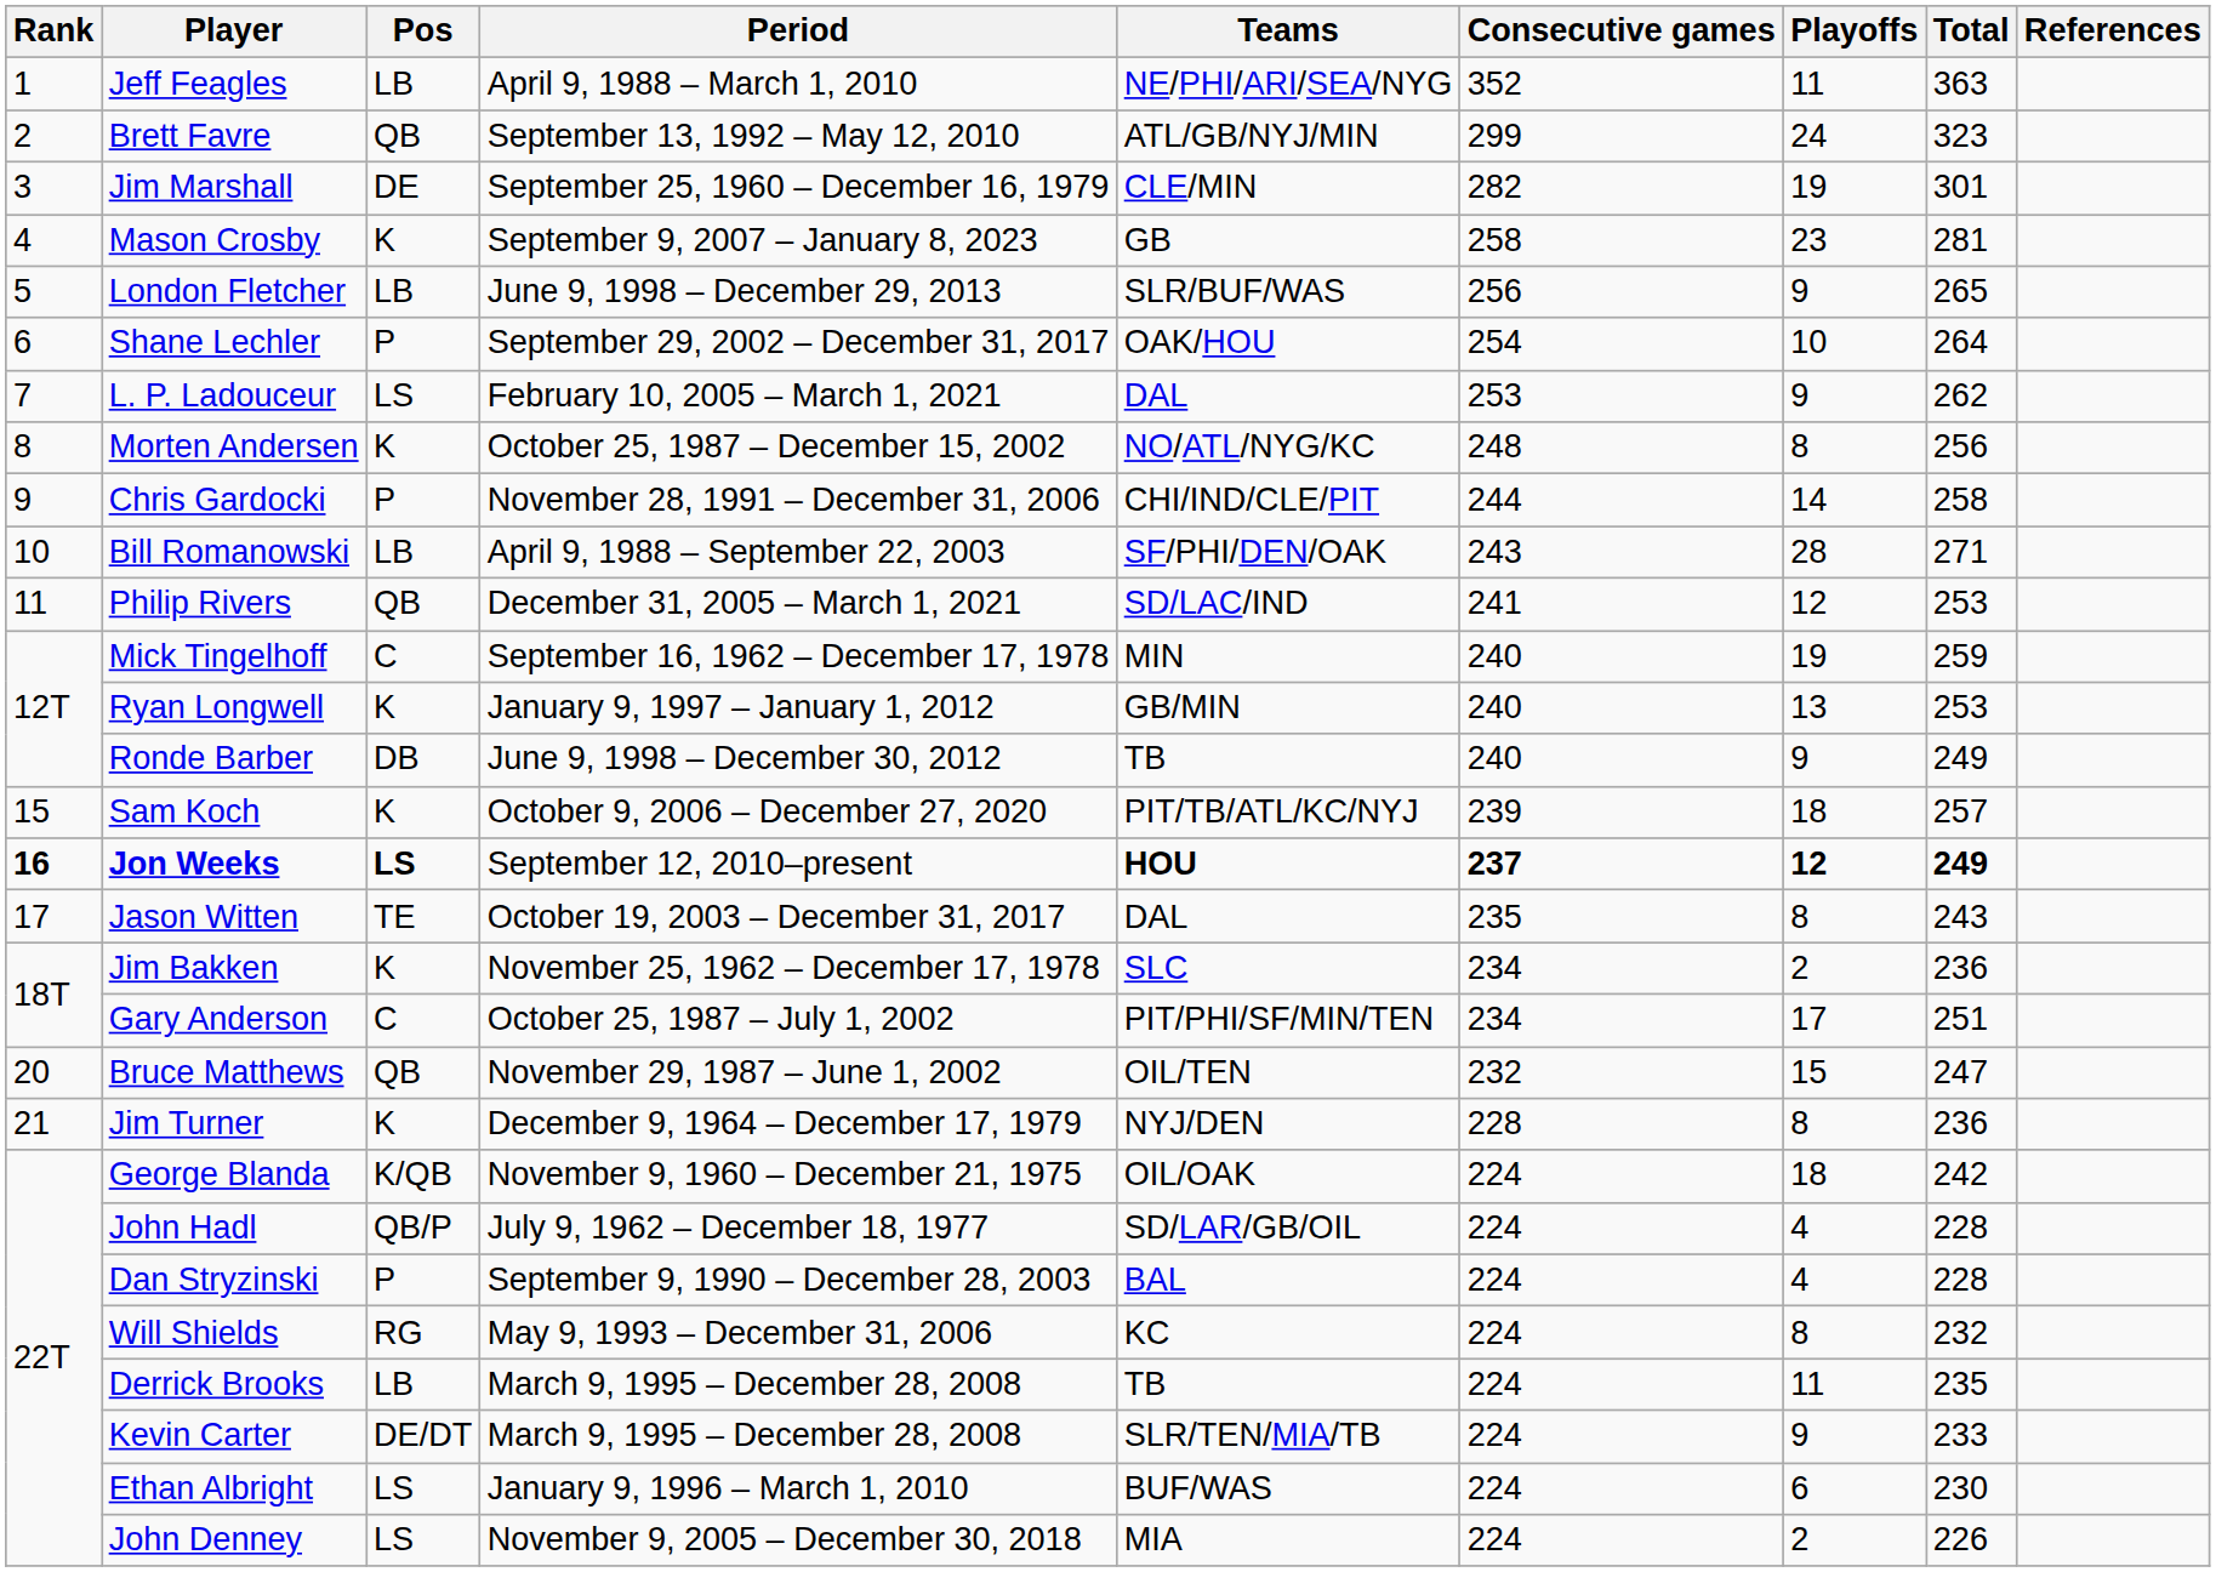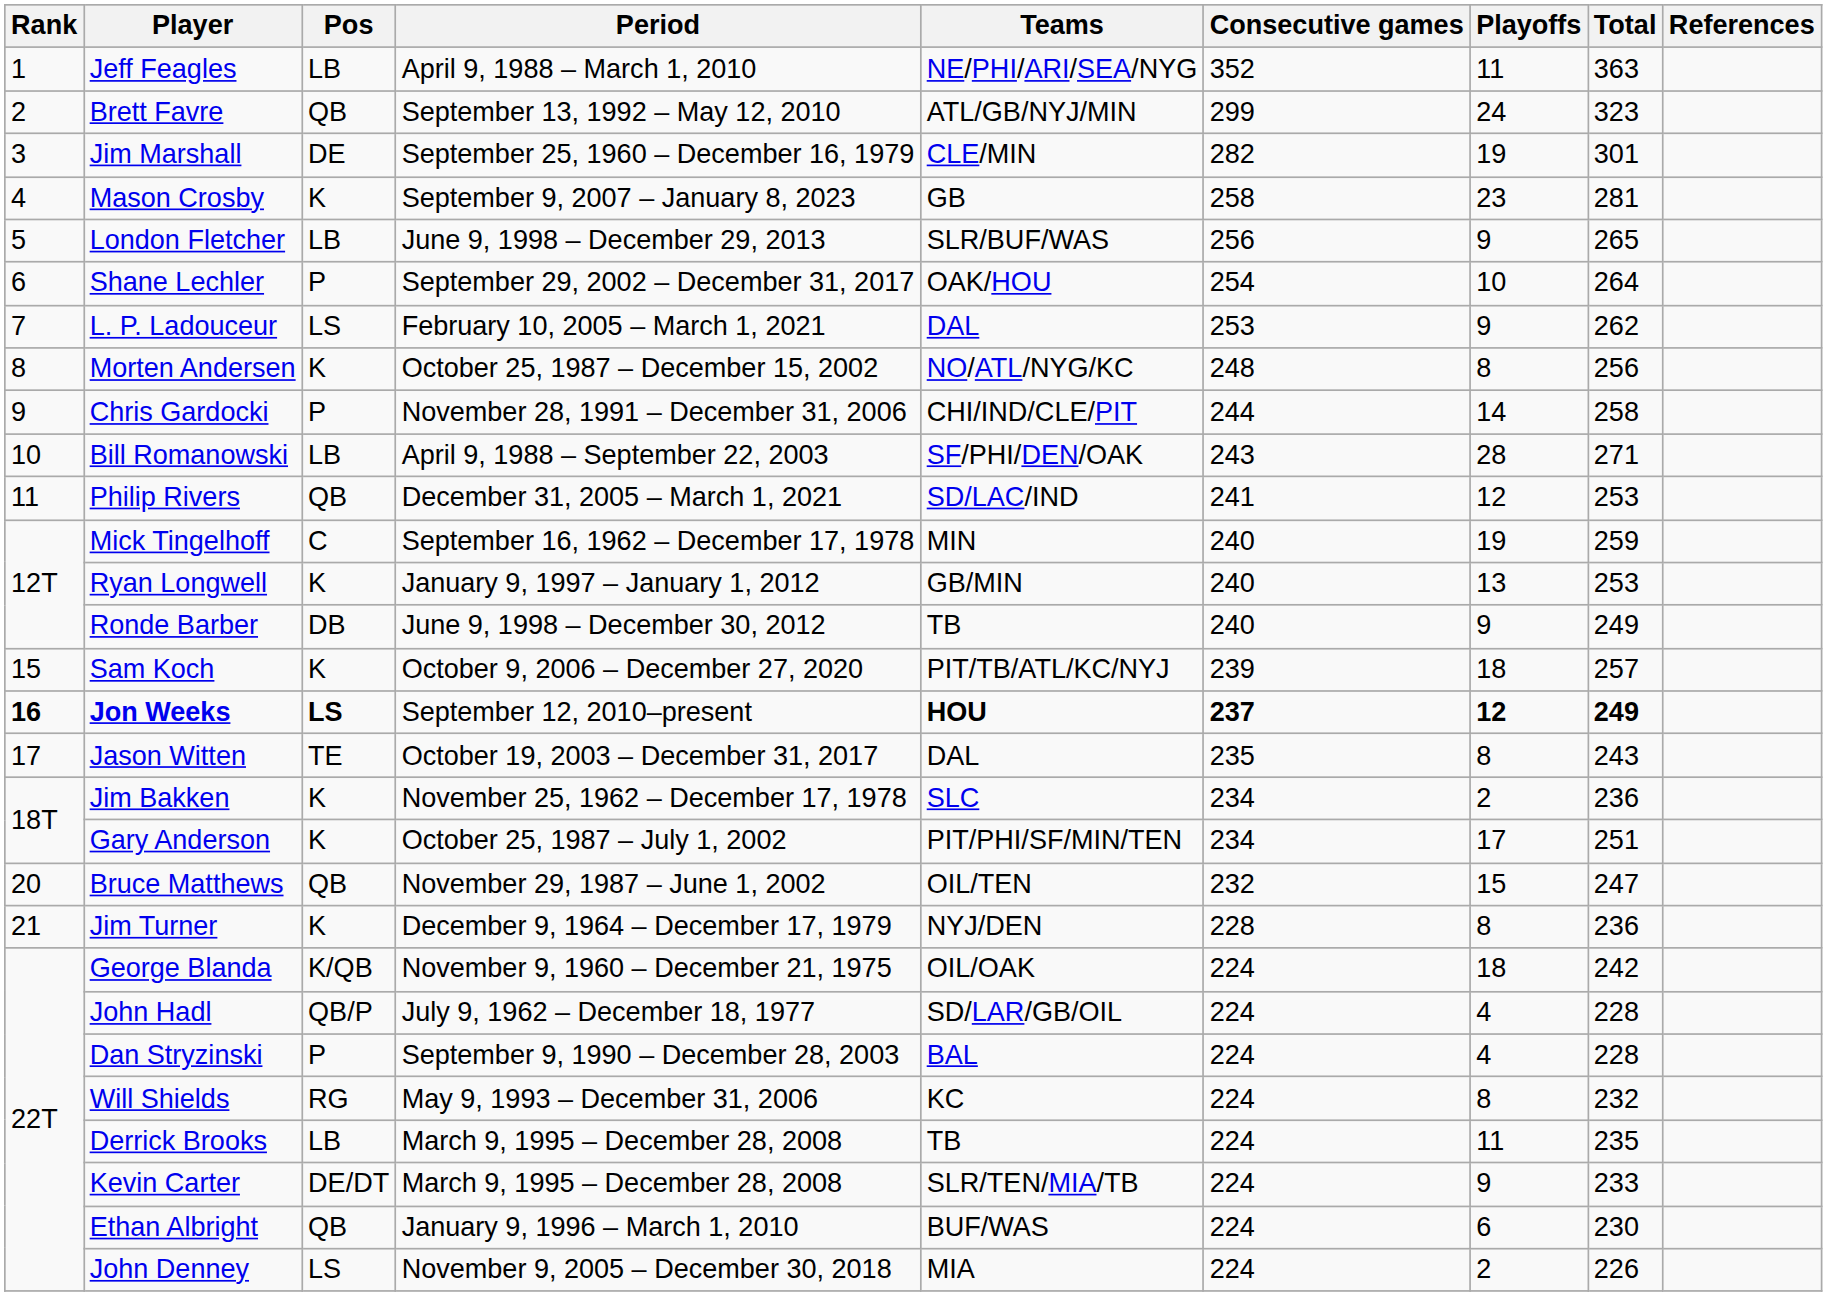 <table class="wikitable">
 <tr>
 <th>Rank</th>
 <th>Player</th>
 <th>Pos</th>
 <th>Period</th>
 <th>Teams</th>
 <th>Consecutive games</th>
 <th>Playoffs</th>
 <th>Total</th>
 <th>References</th>
 </tr>
 <tr>
 <td rowspan="1">1</td>
 <td><a href='#'>Jeff Feagles</a></td>
 <td>LB</td>
 <td>April 9, 1988 – March 1, 2010</td>
 <td><a href='#'>NE</a>/<a href='#'>PHI</a>/<a href='#'>ARI</a>/<a href='#'>SEA</a>/NYG</td>
 <td>352</td>
 <td>11</td>
 <td>363</td>
 <td></td>
 </tr>
 <tr>
 <td rowspan="1">2</td>
 <td><a href='#'>Brett Favre</a></td>
 <td>QB</td>
 <td>September 13, 1992 – May 12, 2010</td>
 <td>ATL/GB/NYJ/MIN</td>
 <td>299</td>
 <td>24</td>
 <td>323</td>
 <td></td>
 </tr>
 <tr>
 <td rowspan="1">3</td>
 <td><a href='#'>Jim Marshall</a></td>
 <td>DE</td>
 <td>September 25, 1960 – December 16, 1979</td>
 <td><a href='#'>CLE</a>/MIN</td>
 <td>282</td>
 <td>19</td>
 <td>301</td>
 <td></td>
 </tr>
 <tr>
 <td rowspan="1">4</td>
 <td><a href='#'>Mason Crosby</a></td>
 <td>K</td>
 <td>September 9, 2007 – January 8, 2023</td>
 <td>GB</td>
 <td>258</td>
 <td>23</td>
 <td>281</td>
 <td></td>
 </tr>
 <tr>
 <td rowspan="1">5</td>
 <td><a href='#'>London Fletcher</a></td>
 <td>LB</td>
 <td>June 9, 1998 – December 29, 2013</td>
 <td>SLR/BUF/WAS</td>
 <td>256</td>
 <td>9</td>
 <td>265</td>
 <td></td>
 </tr>
 <tr>
 <td rowspan="1">6</td>
 <td><a href='#'>Shane Lechler</a></td>
 <td>P</td>
 <td>September 29, 2002 – December 31, 2017</td>
 <td>OAK/<a href='#'>HOU</a></td>
 <td>254</td>
 <td>10</td>
 <td>264</td>
 <td></td>
 </tr>
 <tr>
 <td rowspan="1">7</td>
 <td><a href='#'>L. P. Ladouceur</a></td>
 <td>LS</td>
 <td>February 10, 2005 – March 1, 2021</td>
 <td><a href='#'>DAL</a></td>
 <td>253</td>
 <td>9</td>
 <td>262</td>
 <td></td>
 </tr>
 <tr>
 <td rowspan="1">8</td>
 <td><a href='#'>Morten Andersen</a></td>
 <td>K</td>
 <td>October 25, 1987 – December 15, 2002</td>
 <td><a href='#'>NO</a>/<a href='#'>ATL</a>/NYG/KC</td>
 <td>248</td>
 <td>8</td>
 <td>256</td>
 <td></td>
 </tr>
 <tr>
 <td rowspan="1">9</td>
 <td><a href='#'>Chris Gardocki</a></td>
 <td>P</td>
 <td>November 28, 1991 – December 31, 2006</td>
 <td>CHI/IND/CLE/<a href='#'>PIT</a></td>
 <td>244</td>
 <td>14</td>
 <td>258</td>
 <td></td>
 </tr>
 <tr>
 <td rowspan="1">10</td>
 <td><a href='#'>Bill Romanowski</a></td>
 <td>LB</td>
 <td>April 9, 1988 – September 22, 2003</td>
 <td><a href='#'>SF</a>/PHI/<a href='#'>DEN</a>/OAK</td>
 <td>243</td>
 <td>28</td>
 <td>271</td>
 <td></td>
 </tr>
 <tr>
 <td rowspan="1">11</td>
 <td><a href='#'>Philip Rivers</a></td>
 <td>QB</td>
 <td>December 31, 2005 – March 1, 2021</td>
 <td><a href='#'>SD/LAC</a>/IND</td>
 <td>241</td>
 <td>12</td>
 <td>253</td>
 <td></td>
 </tr>
 <tr>
 <td rowspan="3">12T</td>
 <td><a href='#'>Mick Tingelhoff</a></td>
 <td>C</td>
 <td>September 16, 1962 – December 17, 1978</td>
 <td>MIN</td>
 <td>240</td>
 <td>19</td>
 <td>259</td>
 <td></td>
 </tr>
 <tr>
 <td><a href='#'>Ryan Longwell</a></td>
 <td>K</td>
 <td>January 9, 1997 – January 1, 2012</td>
 <td>GB/MIN</td>
 <td>240</td>
 <td>13</td>
 <td>253</td>
 <td></td>
 </tr>
 <tr>
 <td><a href='#'>Ronde Barber</a></td>
 <td>DB</td>
 <td>June 9, 1998 – December 30, 2012</td>
 <td>TB</td>
 <td>240</td>
 <td>9</td>
 <td>249</td>
 <td></td>
 </tr>
 <tr>
 <td rowspan="1">15</td>
 <td><a href='#'>Sam Koch</a></td>
 <td>K</td>
 <td>October 9, 2006 – December 27, 2020</td>
 <td>PIT/TB/ATL/KC/NYJ</td>
 <td>239</td>
 <td>18</td>
 <td>257</td>
 <td></td>
 </tr>
 <tr>
 <td><strong>16</strong></td>
 <td><strong><a href='#'>Jon Weeks</a></strong></td>
 <td><strong>LS</strong></td>
 <td>September 12, 2010–present</td>
 <td><strong>HOU</strong></td>
 <td><strong>237</strong></td>
 <td><strong>12</strong></td>
 <td><strong>249</strong></td>
 <td></td>
 </tr>
 <tr>
 <td rowspan="1">17</td>
 <td><a href='#'>Jason Witten</a></td>
 <td>TE</td>
 <td>October 19, 2003 – December 31, 2017</td>
 <td>DAL</td>
 <td>235</td>
 <td>8</td>
 <td>243</td>
 <td></td>
 </tr>
 <tr>
 <td rowspan="2">18T</td>
 <td><a href='#'>Jim Bakken</a></td>
 <td>K</td>
 <td>November 25, 1962 – December 17, 1978</td>
 <td><a href='#'>SLC</a></td>
 <td>234</td>
 <td>2</td>
 <td>236</td>
 <td></td>
 </tr>
 <tr>
 <td><a href='#'>Gary Anderson</a></td>
-<td>C</td>
+<td>K</td>
 <td>October 25, 1987 – July 1, 2002</td>
 <td>PIT/PHI/SF/MIN/TEN</td>
 <td>234</td>
 <td>17</td>
 <td>251</td>
 <td></td>
 </tr>
 <tr>
 <td rowspan="1">20</td>
 <td><a href='#'>Bruce Matthews</a></td>
 <td>QB</td>
 <td>November 29, 1987 – June 1, 2002</td>
 <td>OIL/TEN</td>
 <td>232</td>
 <td>15</td>
 <td>247</td>
 <td></td>
 </tr>
 <tr>
 <td rowspan="1">21</td>
 <td><a href='#'>Jim Turner</a></td>
 <td>K</td>
 <td>December 9, 1964 – December 17, 1979</td>
 <td>NYJ/DEN</td>
 <td>228</td>
 <td>8</td>
 <td>236</td>
 <td></td>
 </tr>
 <tr>
 <td rowspan="8">22T</td>
 <td><a href='#'>George Blanda</a></td>
 <td>K/QB</td>
 <td>November 9, 1960 – December 21, 1975</td>
 <td>OIL/OAK</td>
 <td>224</td>
 <td>18</td>
 <td>242</td>
 <td></td>
 </tr>
 <tr>
 <td><a href='#'>John Hadl</a></td>
 <td>QB/P</td>
 <td>July 9, 1962 – December 18, 1977</td>
 <td>SD/<a href='#'>LAR</a>/GB/OIL</td>
 <td>224</td>
 <td>4</td>
 <td>228</td>
 <td></td>
 </tr>
 <tr>
 <td><a href='#'>Dan Stryzinski</a></td>
 <td>P</td>
 <td>September 9, 1990 – December 28, 2003</td>
 <td><a href='#'>BAL</a></td>
 <td>224</td>
 <td>4</td>
 <td>228</td>
 <td></td>
 </tr>
 <tr>
 <td><a href='#'>Will Shields</a></td>
 <td>RG</td>
 <td>May 9, 1993 – December 31, 2006</td>
 <td>KC</td>
 <td>224</td>
 <td>8</td>
 <td>232</td>
 <td></td>
 </tr>
 <tr>
 <td><a href='#'>Derrick Brooks</a></td>
 <td>LB</td>
 <td>March 9, 1995 – December 28, 2008</td>
 <td>TB</td>
 <td>224</td>
 <td>11</td>
 <td>235</td>
 <td></td>
 </tr>
 <tr>
 <td><a href='#'>Kevin Carter</a></td>
 <td>DE/DT</td>
 <td>March 9, 1995 – December 28, 2008</td>
 <td>SLR/TEN/<a href='#'>MIA</a>/TB</td>
 <td>224</td>
 <td>9</td>
 <td>233</td>
 <td></td>
 </tr>
 <tr>
 <td><a href='#'>Ethan Albright</a></td>
-<td>LS</td>
+<td>QB</td>
 <td>January 9, 1996 – March 1, 2010</td>
 <td>BUF/WAS</td>
 <td>224</td>
 <td>6</td>
 <td>230</td>
 <td></td>
 </tr>
 <tr>
 <td><a href='#'>John Denney</a></td>
 <td>LS</td>
 <td>November 9, 2005 – December 30, 2018</td>
 <td>MIA</td>
 <td>224</td>
 <td>2</td>
 <td>226</td>
 <td></td>
 </tr>
 </table>
